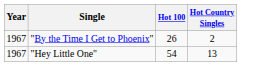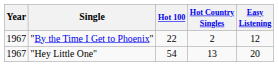 <table class="wikitable">
 <tr>
 <th>Year</th>
 <th>Single</th>
 <th><small><a href='#'>Hot 100</a></small></th>
 <th><small><a href='#'>Hot Country<br>Singles</a></small></th>
+<th><small><a href='#'>Easy<br>Listening</a></small></th>
 </tr>
 <tr>
 <td align="center">1967</td>
 <td>"<a href='#'>By the Time I Get to Phoenix</a>"</td>
-<td align="center">26</td>
+<td align="center">22</td>
 <td align="center">2</td>
+<td align="center">12</td>
 </tr>
 <tr>
 <td align="center">1967</td>
 <td>"Hey Little One"</td>
 <td align="center">54</td>
 <td align="center">13</td>
+<td align="center">20</td>
 </tr>
 </table>
